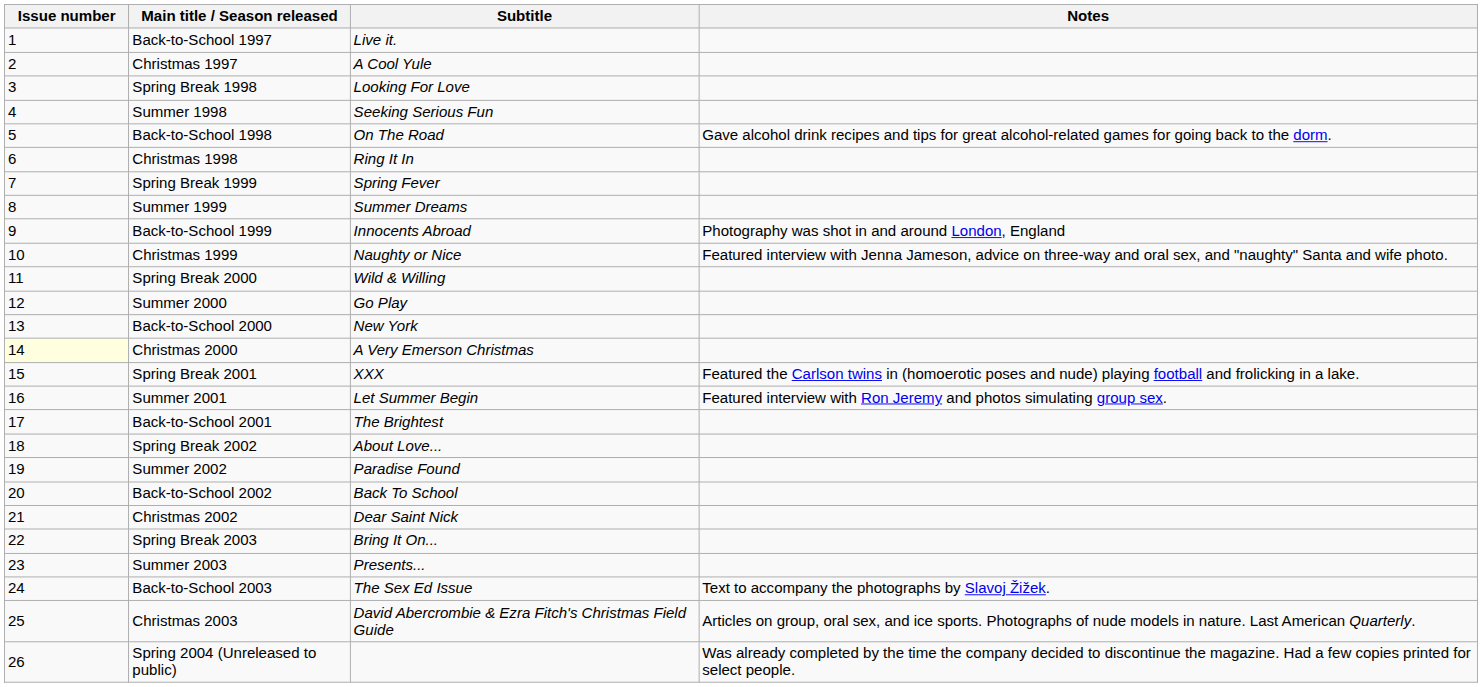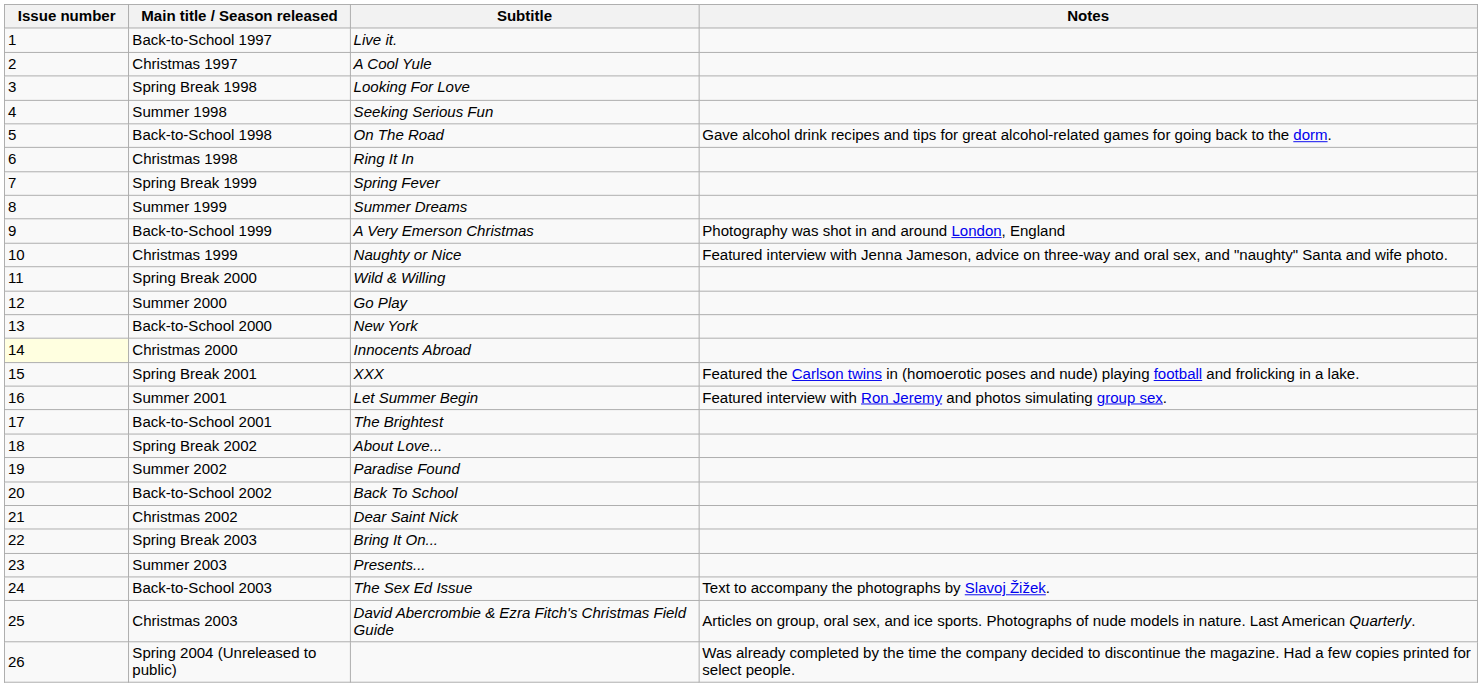 <table class="wikitable">
 <tr>
 <th width=125>Issue number</th>
 <th>Main title / Season released</th>
 <th>Subtitle</th>
 <th>Notes</th>
 </tr>
 <tr>
 <td>1</td>
 <td>Back-to-School 1997</td>
 <td><em>Live it.</em></td>
 <td></td>
 </tr>
 <tr>
 <td>2</td>
 <td>Christmas 1997</td>
 <td><em>A Cool Yule</em></td>
 <td></td>
 </tr>
 <tr>
 <td>3</td>
 <td>Spring Break 1998</td>
 <td><em>Looking For Love</em></td>
 <td></td>
 </tr>
 <tr>
 <td>4</td>
 <td>Summer 1998</td>
 <td><em>Seeking Serious Fun</em></td>
 <td></td>
 </tr>
 <tr>
 <td>5</td>
 <td>Back-to-School 1998</td>
 <td><em>On The Road</em></td>
 <td>Gave alcohol drink recipes and tips for great alcohol-related games for going back to the <a href='#'>dorm</a>.</td>
 </tr>
 <tr>
 <td>6</td>
 <td>Christmas 1998</td>
 <td><em>Ring It In</em></td>
 <td></td>
 </tr>
 <tr>
 <td>7</td>
 <td>Spring Break 1999</td>
 <td><em>Spring Fever</em></td>
 <td></td>
 </tr>
 <tr>
 <td>8</td>
 <td>Summer 1999</td>
 <td><em>Summer Dreams</em></td>
 <td></td>
 </tr>
 <tr>
 <td>9</td>
 <td>Back-to-School 1999</td>
-<td><em>Innocents Abroad</em></td>
+<td><em>A Very Emerson Christmas</em></td>
 <td>Photography was shot in and around <a href='#'>London</a>, England</td>
 </tr>
 <tr>
 <td>10</td>
 <td>Christmas 1999</td>
 <td><em>Naughty or Nice</em></td>
 <td>Featured interview with Jenna Jameson, advice on three-way and oral sex, and "naughty" Santa and wife photo.</td>
 </tr>
 <tr>
 <td>11</td>
 <td>Spring Break 2000</td>
 <td><em>Wild & Willing</em></td>
 <td></td>
 </tr>
 <tr>
 <td>12</td>
 <td>Summer 2000</td>
 <td><em>Go Play</em></td>
 <td></td>
 </tr>
 <tr>
 <td>13</td>
 <td>Back-to-School 2000</td>
 <td><em>New York</em></td>
 <td></td>
 </tr>
 <tr>
 <td style="background: lightyellow;">14</td>
 <td>Christmas 2000</td>
-<td><em>A Very Emerson Christmas</em></td>
+<td><em>Innocents Abroad</em></td>
 <td></td>
 </tr>
 <tr>
 <td>15</td>
 <td>Spring Break 2001</td>
 <td><em>XXX</em></td>
 <td>Featured the <a href='#'>Carlson twins</a> in (homoerotic poses and nude) playing <a href='#'>football</a> and frolicking in a lake.</td>
 </tr>
 <tr>
 <td>16</td>
 <td>Summer 2001</td>
 <td><em>Let Summer Begin</em></td>
 <td>Featured interview with <a href='#'>Ron Jeremy</a> and photos simulating <a href='#'>group sex</a>.</td>
 </tr>
 <tr>
 <td>17</td>
 <td>Back-to-School 2001</td>
 <td><em>The Brightest</em></td>
 <td></td>
 </tr>
 <tr>
 <td>18</td>
 <td>Spring Break 2002</td>
 <td><em>About Love...</em></td>
 <td></td>
 </tr>
 <tr>
 <td>19</td>
 <td>Summer 2002</td>
 <td><em>Paradise Found</em></td>
 <td></td>
 </tr>
 <tr>
 <td>20</td>
 <td>Back-to-School 2002</td>
 <td><em>Back To School</em></td>
 <td></td>
 </tr>
 <tr>
 <td>21</td>
 <td>Christmas 2002</td>
 <td><em>Dear Saint Nick</em></td>
 <td></td>
 </tr>
 <tr>
 <td>22</td>
 <td>Spring Break 2003</td>
 <td><em>Bring It On...</em></td>
 <td></td>
 </tr>
 <tr>
 <td>23</td>
 <td>Summer 2003</td>
 <td><em>Presents...</em></td>
 <td></td>
 </tr>
 <tr>
 <td>24</td>
 <td>Back-to-School 2003</td>
 <td><em>The Sex Ed Issue</em></td>
 <td>Text to accompany the photographs by <a href='#'>Slavoj Žižek</a>.</td>
 </tr>
 <tr>
 <td>25</td>
 <td>Christmas 2003</td>
 <td><em>David Abercrombie & Ezra Fitch's Christmas Field Guide</em></td>
 <td>Articles on group, oral sex, and ice sports. Photographs of nude models in nature. Last American <em>Quarterly</em>.</td>
 </tr>
 <tr>
 <td>26</td>
 <td>Spring 2004 (Unreleased to public)</td>
 <td></td>
 <td>Was already completed by the time the company decided to discontinue the magazine.  Had a few copies printed for select people.</td>
 </tr>
 </table>
